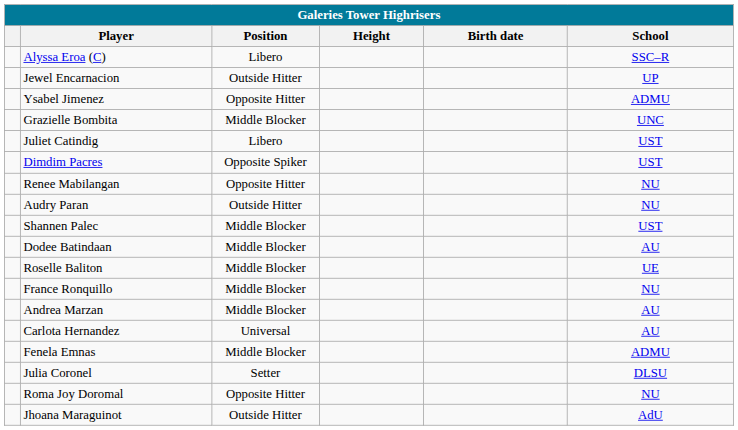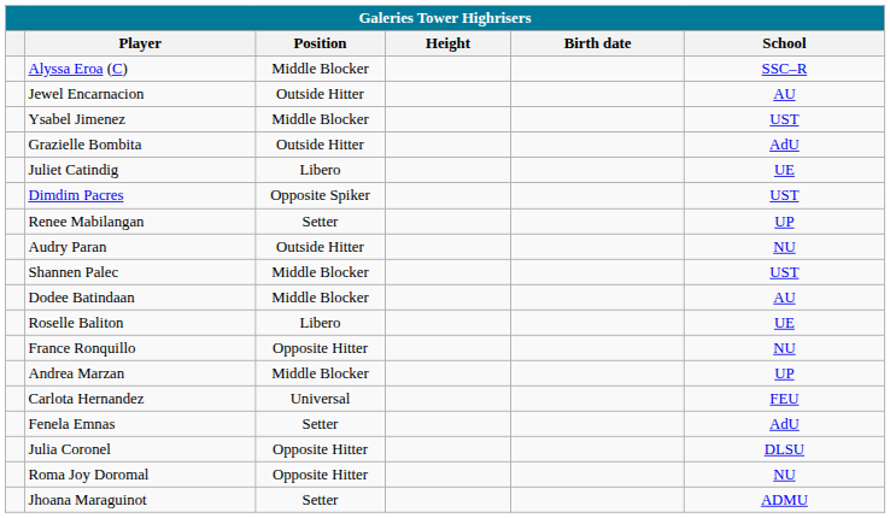 <table class="wikitable sortable" style="font-size:95%; text-align:left;">
 <tr>
 <th colspan="7" style= "background:#017A99; color:white; text-align: center"><strong>Galeries Tower Highrisers</strong></th>
 </tr>
 <tr style="background:#FFFFFF;">
 <th style= "align=center; width:1em;"></th>
 <th style= "align=center;width:17em;">Player</th>
 <th style= "align=center; width:9em;">Position</th>
 <th style= "align=center; width:9em;">Height</th>
 <th style= "align=center; width:13em;">Birth date</th>
 <th style= "align=center; width:15em;">School</th>
 </tr>
 <tr align=center>
 <td></td>
 <td align=left> <a href='#'>Alyssa Eroa</a> (<a href='#'>C</a>)</td>
-<td>Libero</td>
+<td>Middle Blocker</td>
 <td></td>
 <td align=right></td>
 <td><a href='#'>SSC–R</a></td>
 </tr>
 <tr align=center>
 <td></td>
 <td align="left"> Jewel Encarnacion</td>
 <td>Outside Hitter</td>
 <td></td>
 <td align=right></td>
-<td><a href='#'>UP</a></td>
+<td><a href='#'>AU</a></td>
 </tr>
 <tr align=center>
 <td></td>
 <td align="left"> Ysabel Jimenez</td>
-<td>Opposite Hitter</td>
+<td>Middle Blocker</td>
 <td></td>
 <td align=right></td>
-<td align=center><a href='#'>ADMU</a></td>
+<td><a href='#'>UST</a></td>
 </tr>
 <tr align=center>
 <td></td>
 <td align="left"> Grazielle Bombita</td>
-<td>Middle Blocker</td>
+<td>Outside Hitter</td>
 <td></td>
 <td align=right></td>
-<td><a href='#'>UNC</a></td>
+<td><a href='#'>AdU</a></td>
 </tr>
 <tr align=center>
 <td></td>
 <td align="left"> Juliet Catindig</td>
 <td>Libero</td>
 <td></td>
 <td align=right></td>
-<td><a href='#'>UST</a></td>
+<td><a href='#'>UE</a></td>
 </tr>
 <tr align=center>
 <td></td>
 <td align="left"> <a href='#'>Dimdim Pacres</a></td>
 <td>Opposite Spiker</td>
 <td></td>
 <td align=right></td>
 <td><a href='#'>UST</a></td>
 </tr>
 <tr align=center>
 <td></td>
 <td align=left> Renee Mabilangan</td>
-<td>Opposite Hitter</td>
+<td>Setter</td>
 <td></td>
 <td align=right></td>
-<td><a href='#'>NU</a></td>
+<td><a href='#'>UP</a></td>
 </tr>
 <tr align=center>
 <td></td>
 <td align="left"> Audry Paran</td>
 <td>Outside Hitter</td>
 <td></td>
 <td align=right></td>
 <td><a href='#'>NU</a></td>
 </tr>
 <tr align=center>
 <td></td>
 <td align="left"> Shannen Palec</td>
 <td>Middle Blocker</td>
 <td></td>
 <td align=right></td>
 <td><a href='#'>UST</a></td>
 </tr>
 <tr align=center>
 <td></td>
 <td align="left"> Dodee Batindaan</td>
 <td>Middle Blocker</td>
 <td></td>
 <td align=right></td>
 <td><a href='#'>AU</a></td>
 </tr>
 <tr align=center>
 <td></td>
 <td align="left"> Roselle Baliton</td>
-<td>Middle Blocker</td>
+<td>Libero</td>
 <td></td>
 <td align=right></td>
 <td><a href='#'>UE</a></td>
 </tr>
 <tr align=center>
 <td></td>
 <td align=left> France Ronquillo</td>
-<td>Middle Blocker</td>
+<td>Opposite Hitter</td>
 <td></td>
 <td align=right></td>
 <td><a href='#'>NU</a></td>
 </tr>
 <tr align=center>
 <td></td>
 <td align="left"> Andrea Marzan</td>
 <td>Middle Blocker</td>
 <td></td>
 <td align=right></td>
-<td><a href='#'>AU</a></td>
+<td><a href='#'>UP</a></td>
 </tr>
 <tr align=center>
 <td></td>
 <td align="left"> Carlota Hernandez</td>
 <td>Universal</td>
 <td></td>
 <td align=right></td>
-<td><a href='#'>AU</a></td>
+<td><a href='#'>FEU</a></td>
 </tr>
 <tr align=center>
 <td></td>
 <td align="left"> Fenela Emnas</td>
-<td>Middle Blocker</td>
+<td>Setter</td>
 <td></td>
 <td align=right></td>
-<td align=center><a href='#'>ADMU</a></td>
+<td><a href='#'>AdU</a></td>
 </tr>
 <tr align=center>
 <td></td>
 <td align=left> Julia Coronel</td>
-<td>Setter</td>
+<td>Opposite Hitter</td>
 <td></td>
 <td align=right></td>
 <td><a href='#'>DLSU</a></td>
 </tr>
 <tr align=center>
 <td></td>
 <td align="left"> Roma Joy Doromal</td>
 <td>Opposite Hitter</td>
 <td></td>
 <td align=right></td>
 <td><a href='#'>NU</a></td>
 </tr>
 <tr align=center>
 <td></td>
 <td align=left> Jhoana Maraguinot</td>
-<td>Outside Hitter</td>
+<td>Setter</td>
 <td></td>
 <td align=right></td>
-<td><a href='#'>AdU</a></td>
+<td align=center><a href='#'>ADMU</a></td>
 </tr>
 </table>
